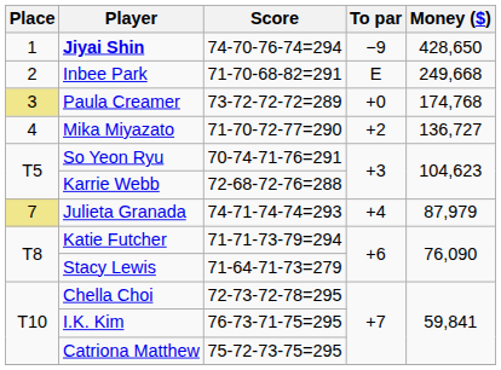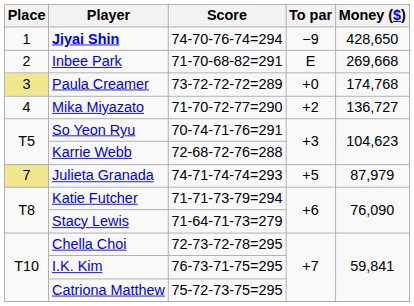 <table class="wikitable">
 <tr>
 <th>Place</th>
 <th>Player</th>
 <th>Score</th>
 <th>To par</th>
 <th>Money (<a href='#'>$</a>)</th>
 </tr>
 <tr>
 <td align=center>1</td>
 <td> <strong><a href='#'>Jiyai Shin</a></strong></td>
 <td align=center>74-70-76-74=294</td>
 <td align=center>−9</td>
 <td align=center>428,650</td>
 </tr>
 <tr>
 <td align=center>2</td>
 <td> <a href='#'>Inbee Park</a></td>
 <td align=center>71-70-68-82=291</td>
 <td align=center>E</td>
-<td align=center>249,668</td>
+<td align=center>269,668</td>
 </tr>
 <tr>
 <td align=center style="background: khaki;">3</td>
 <td> <a href='#'>Paula Creamer</a></td>
 <td align=center>73-72-72-72=289</td>
 <td align=center>+0</td>
 <td align=center>174,768</td>
 </tr>
 <tr>
 <td align=center>4</td>
 <td> <a href='#'>Mika Miyazato</a></td>
 <td align=center>71-70-72-77=290</td>
 <td align=center>+2</td>
 <td align=center>136,727</td>
 </tr>
 <tr>
 <td rowspan=2 align=center>T5</td>
 <td> <a href='#'>So Yeon Ryu</a></td>
 <td align=center>70-74-71-76=291</td>
 <td rowspan=2 align=center>+3</td>
 <td rowspan=2  align=center>104,623</td>
 </tr>
 <tr>
 <td> <a href='#'>Karrie Webb</a></td>
 <td align=center>72-68-72-76=288</td>
 </tr>
 <tr>
 <td align=center style="background: khaki;">7</td>
 <td> <a href='#'>Julieta Granada</a></td>
 <td align=center>74-71-74-74=293</td>
-<td align=center>+4</td>
+<td align=center>+5</td>
 <td align=center>87,979</td>
 </tr>
 <tr>
 <td rowspan=2 align=center>T8</td>
 <td> <a href='#'>Katie Futcher</a></td>
 <td align=center>71-71-73-79=294</td>
 <td rowspan=2 align=center>+6</td>
 <td rowspan=2  align=center>76,090</td>
 </tr>
 <tr>
 <td> <a href='#'>Stacy Lewis</a></td>
 <td align=center>71-64-71-73=279</td>
 </tr>
 <tr>
 <td rowspan=3 align=center>T10</td>
 <td> <a href='#'>Chella Choi</a></td>
 <td align=center>72-73-72-78=295</td>
 <td rowspan=3 align=center>+7</td>
 <td rowspan=3  align=center>59,841</td>
 </tr>
 <tr>
 <td> <a href='#'>I.K. Kim</a></td>
 <td align=center>76-73-71-75=295</td>
 </tr>
 <tr>
 <td> <a href='#'>Catriona Matthew</a></td>
 <td align=center>75-72-73-75=295</td>
 </tr>
 <tr>
 </tr>
 </table>
